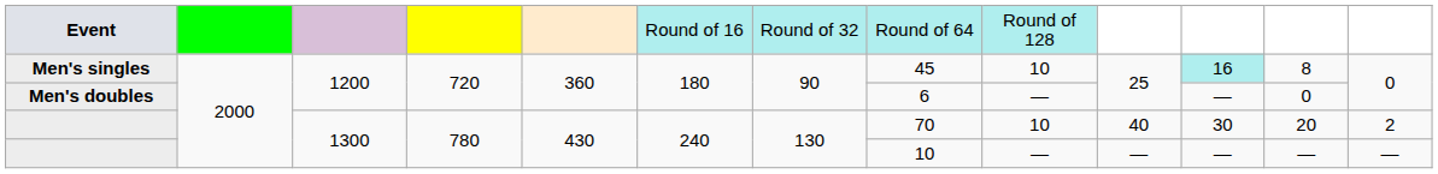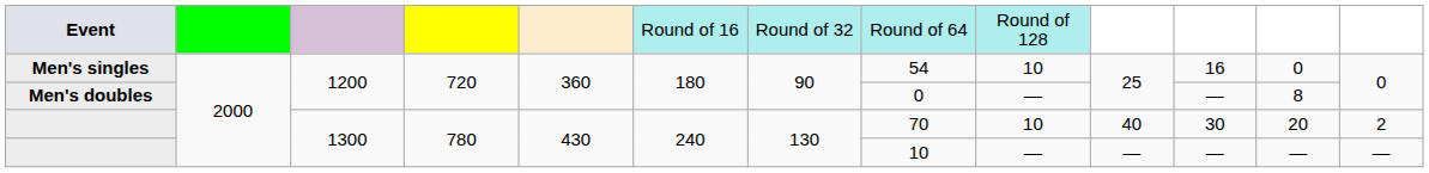 <table class="wikitable" style="font-size:90%;text-align:center">
 <tr>
 <td style="width:130px; background:#dfe2e9;"><strong>Event</strong></td>
 <td style="width:85px; background:lime;"><strong></strong></td>
 <td style="width:85px; background:thistle;"></td>
 <td style="width:85px; background:#ff0;"></td>
 <td style="width:85px; background:#ffebcd;"></td>
 <td style="width:85px; background:#afeeee;">Round of 16</td>
 <td style="width:85px; background:#afeeee;">Round of 32</td>
 <td style="width:85px; background:#afeeee;">Round of 64</td>
 <td style="width:85px; background:#afeeee;">Round of 128</td>
 <td style="width:60px; background:#fff;"></td>
 <td style="width:60px; background:#fff;"></td>
 <td style="width:60px; background:#fff;"></td>
 <td style="width:60px; background:#fff;"></td>
 </tr>
 <tr>
 <th style="background:#ededed;">Men's singles</th>
 <td rowspan="4">2000</td>
 <td rowspan="2">1200</td>
 <td rowspan="2">720</td>
 <td rowspan="2">360</td>
 <td rowspan="2">180</td>
 <td rowspan="2">90</td>
-<td>45</td>
+<td>54</td>
 <td>10</td>
 <td rowspan="2">25</td>
-<td style="background: paleturquoise;">16</td>
-<td>8</td>
+<td>16</td>
+<td>0</td>
 <td rowspan="2">0</td>
 </tr>
 <tr>
 <th style="background:#ededed;">Men's doubles</th>
-<td>6</td>
+<td>0</td>
 <td>—</td>
 <td>—</td>
-<td>0</td>
+<td>8</td>
 </tr>
 <tr>
 <th style="background:#ededed;"></th>
 <td rowspan="2">1300</td>
 <td rowspan="2">780</td>
 <td rowspan="2">430</td>
 <td rowspan="2">240</td>
 <td rowspan="2">130</td>
 <td>70</td>
 <td>10</td>
 <td>40</td>
 <td>30</td>
 <td>20</td>
 <td>2</td>
 </tr>
 <tr>
 <th style="background:#ededed;"></th>
 <td>10</td>
 <td>—</td>
 <td>—</td>
 <td>—</td>
 <td>—</td>
 <td>—</td>
 </tr>
 </table>
